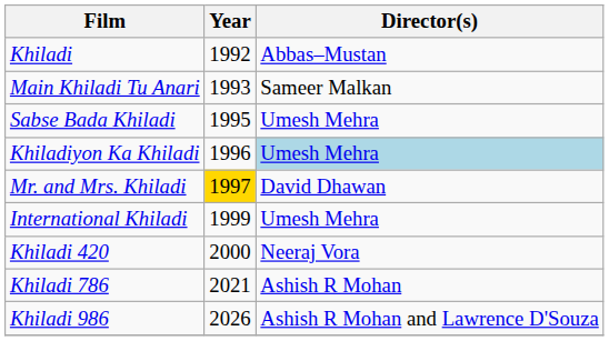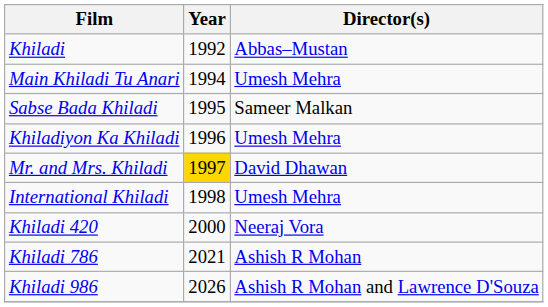 <table class="wikitable">
 <tr>
 <th>Film</th>
 <th>Year</th>
 <th>Director(s)</th>
 </tr>
 <tr>
 <td><em><a href='#'>Khiladi</a></em></td>
 <td>1992</td>
 <td><a href='#'>Abbas–Mustan</a></td>
 </tr>
 <tr>
 <td><em><a href='#'>Main Khiladi Tu Anari</a></em></td>
-<td>1993</td>
-<td>Sameer Malkan</td>
+<td>1994</td>
+<td><a href='#'>Umesh Mehra</a></td>
 </tr>
 <tr>
 <td><em><a href='#'>Sabse Bada Khiladi</a></em></td>
 <td>1995</td>
-<td><a href='#'>Umesh Mehra</a></td>
+<td>Sameer Malkan</td>
 </tr>
 <tr>
 <td><em><a href='#'>Khiladiyon Ka Khiladi</a></em></td>
 <td>1996</td>
-<td style="background: lightblue;"><a href='#'>Umesh Mehra</a></td>
+<td><a href='#'>Umesh Mehra</a></td>
 </tr>
 <tr>
 <td><em><a href='#'>Mr. and Mrs. Khiladi</a></em></td>
 <td style="background: gold;">1997</td>
 <td><a href='#'>David Dhawan</a></td>
 </tr>
 <tr>
 <td><em><a href='#'>International Khiladi</a></em></td>
-<td>1999</td>
+<td>1998</td>
 <td><a href='#'>Umesh Mehra</a></td>
 </tr>
 <tr>
 <td><em><a href='#'>Khiladi 420</a></em></td>
 <td>2000</td>
 <td><a href='#'>Neeraj Vora</a></td>
 </tr>
 <tr>
 <td><em><a href='#'>Khiladi 786</a></em></td>
 <td>2021</td>
 <td><a href='#'>Ashish R Mohan</a></td>
 </tr>
 <tr>
 <td><em><a href='#'>Khiladi 986</a></em></td>
 <td>2026</td>
 <td><a href='#'>Ashish R Mohan</a> and <a href='#'>Lawrence D'Souza</a></td>
 </tr>
 <tr>
 </tr>
 </table>
